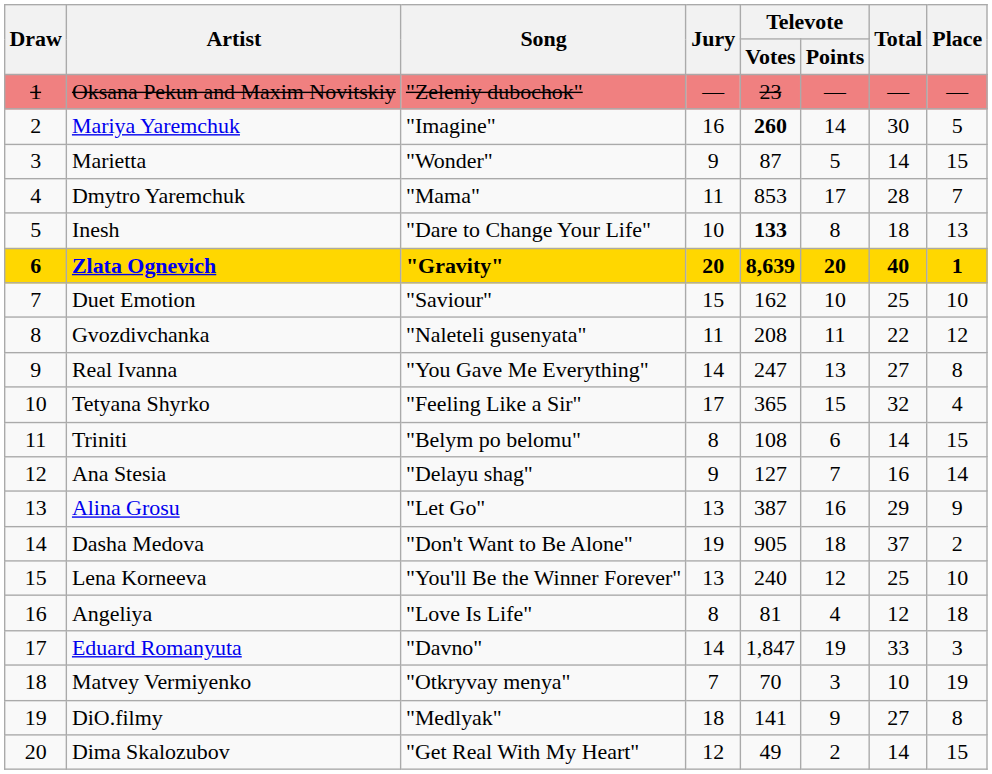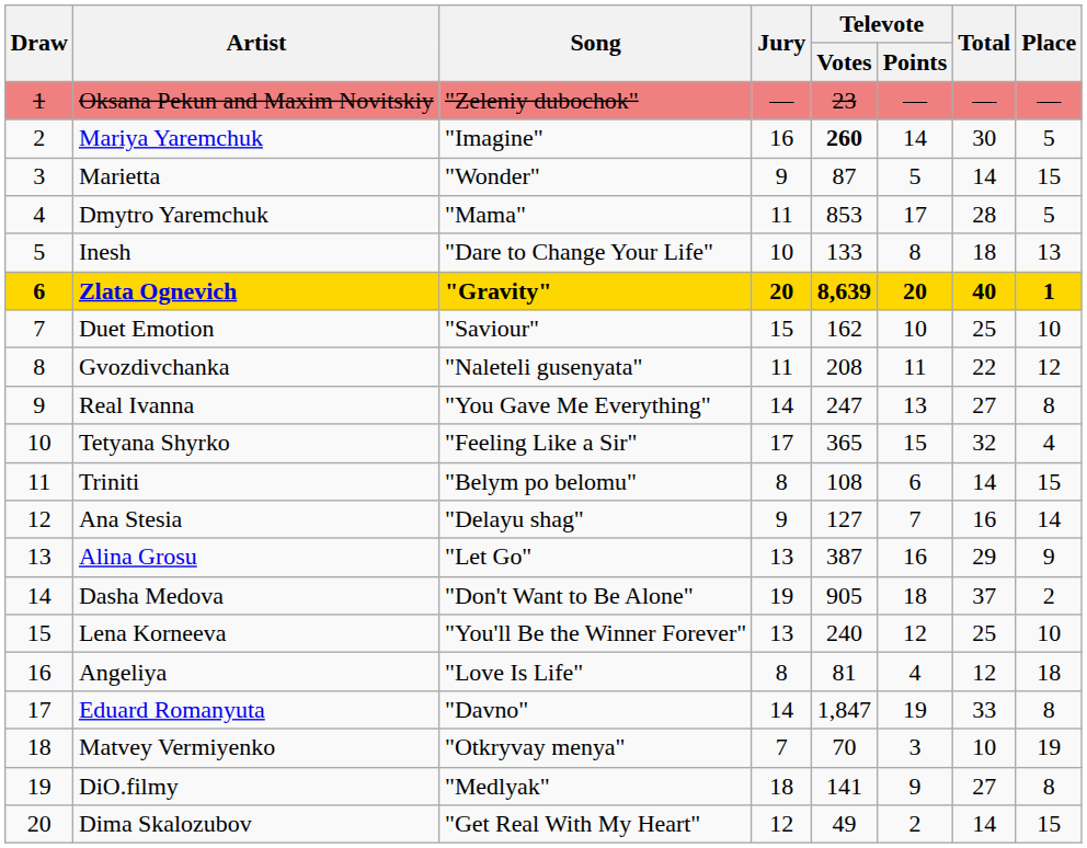 <table class="sortable wikitable" style="margin: 1em auto 1em auto; text-align:center">
 <tr>
 <th rowspan="2">Draw</th>
 <th rowspan="2">Artist</th>
 <th rowspan="2">Song</th>
 <th rowspan="2">Jury</th>
 <th colspan="2">Televote</th>
 <th rowspan="2">Total</th>
 <th rowspan="2">Place</th>
 </tr>
 <tr>
 <th>Votes</th>
 <th>Points</th>
 </tr>
 <tr bgcolor="#F08080">
 <td><s>1</s></td>
 <td align="left"><s>Oksana Pekun and Maxim Novitskiy</s></td>
 <td align="left"><s>"Zeleniy dubochok"</s></td>
 <td data-sort-value="0">—</td>
 <td><s>23</s></td>
 <td data-sort-value="0">—</td>
 <td data-sort-value="0">—</td>
 <td data-sort-value="20">—</td>
 </tr>
 <tr>
 <td>2</td>
 <td align="left"><a href='#'>Mariya Yaremchuk</a></td>
 <td align="left">"Imagine"</td>
 <td>16</td>
 <td><strong>260</strong></td>
 <td>14</td>
 <td>30</td>
 <td>5</td>
 </tr>
 <tr>
 <td>3</td>
 <td align="left">Marietta</td>
 <td align="left">"Wonder"</td>
 <td>9</td>
 <td>87</td>
 <td>5</td>
 <td>14</td>
 <td>15</td>
 </tr>
 <tr>
 <td>4</td>
 <td align="left">Dmytro Yaremchuk</td>
 <td align="left">"Mama"</td>
 <td>11</td>
 <td>853</td>
 <td>17</td>
 <td>28</td>
-<td>7</td>
+<td>5</td>
 </tr>
 <tr>
 <td>5</td>
 <td align="left">Inesh</td>
 <td align="left">"Dare to Change Your Life"</td>
 <td>10</td>
-<td><strong>133</strong></td>
+<td>133</td>
 <td>8</td>
 <td>18</td>
 <td>13</td>
 </tr>
 <tr style="font-weight:bold; background:gold;">
 <td>6</td>
 <td align="left"><a href='#'>Zlata Ognevich</a></td>
 <td align="left">"Gravity"</td>
 <td>20</td>
 <td>8,639</td>
 <td>20</td>
 <td>40</td>
 <td>1</td>
 </tr>
 <tr>
 <td>7</td>
 <td align="left">Duet Emotion</td>
 <td align="left">"Saviour"</td>
 <td>15</td>
 <td>162</td>
 <td>10</td>
 <td>25</td>
 <td>10</td>
 </tr>
 <tr>
 <td>8</td>
 <td align="left">Gvozdivchanka</td>
 <td align="left">"Naleteli gusenyata"</td>
 <td>11</td>
 <td>208</td>
 <td>11</td>
 <td>22</td>
 <td>12</td>
 </tr>
 <tr>
 <td>9</td>
 <td align="left">Real Ivanna</td>
 <td align="left">"You Gave Me Everything"</td>
 <td>14</td>
 <td>247</td>
 <td>13</td>
 <td>27</td>
 <td>8</td>
 </tr>
 <tr>
 <td>10</td>
 <td align="left">Tetyana Shyrko</td>
 <td align="left">"Feeling Like a Sir"</td>
 <td>17</td>
 <td>365</td>
 <td>15</td>
 <td>32</td>
 <td>4</td>
 </tr>
 <tr>
 <td>11</td>
 <td align="left">Triniti</td>
 <td align="left">"Belym po belomu"</td>
 <td>8</td>
 <td>108</td>
 <td>6</td>
 <td>14</td>
 <td>15</td>
 </tr>
 <tr>
 <td>12</td>
 <td align="left">Ana Stesia</td>
 <td align="left">"Delayu shag"</td>
 <td>9</td>
 <td>127</td>
 <td>7</td>
 <td>16</td>
 <td>14</td>
 </tr>
 <tr>
 <td>13</td>
 <td align="left"><a href='#'>Alina Grosu</a></td>
 <td align="left">"Let Go"</td>
 <td>13</td>
 <td>387</td>
 <td>16</td>
 <td>29</td>
 <td>9</td>
 </tr>
 <tr>
 <td>14</td>
 <td align="left">Dasha Medova</td>
 <td align="left">"Don't Want to Be Alone"</td>
 <td>19</td>
 <td>905</td>
 <td>18</td>
 <td>37</td>
 <td>2</td>
 </tr>
 <tr>
 <td>15</td>
 <td align="left">Lena Korneeva</td>
 <td align="left">"You'll Be the Winner Forever"</td>
 <td>13</td>
 <td>240</td>
 <td>12</td>
 <td>25</td>
 <td>10</td>
 </tr>
 <tr>
 <td>16</td>
 <td align="left">Angeliya</td>
 <td align="left">"Love Is Life"</td>
 <td>8</td>
 <td>81</td>
 <td>4</td>
 <td>12</td>
 <td>18</td>
 </tr>
 <tr>
 <td>17</td>
 <td align="left"><a href='#'>Eduard Romanyuta</a></td>
 <td align="left">"Davno"</td>
 <td>14</td>
 <td>1,847</td>
 <td>19</td>
 <td>33</td>
-<td>3</td>
+<td>8</td>
 </tr>
 <tr>
 <td>18</td>
 <td align="left">Matvey Vermiyenko</td>
 <td align="left">"Otkryvay menya"</td>
 <td>7</td>
 <td>70</td>
 <td>3</td>
 <td>10</td>
 <td>19</td>
 </tr>
 <tr>
 <td>19</td>
 <td align="left">DiO.filmy</td>
 <td align="left">"Medlyak"</td>
 <td>18</td>
 <td>141</td>
 <td>9</td>
 <td>27</td>
 <td>8</td>
 </tr>
 <tr>
 <td>20</td>
 <td align="left">Dima Skalozubov</td>
 <td align="left">"Get Real With My Heart"</td>
 <td>12</td>
 <td>49</td>
 <td>2</td>
 <td>14</td>
 <td>15</td>
 </tr>
 </table>
